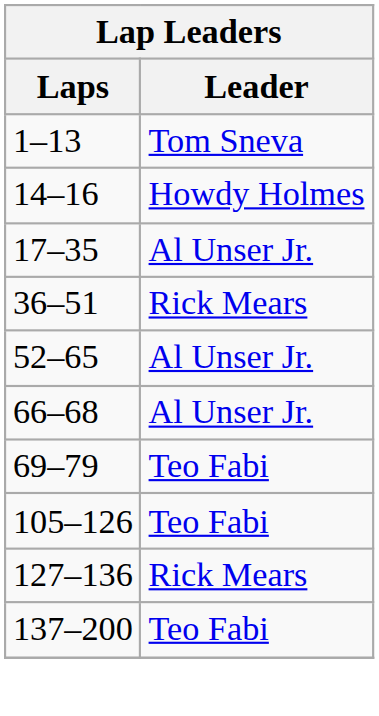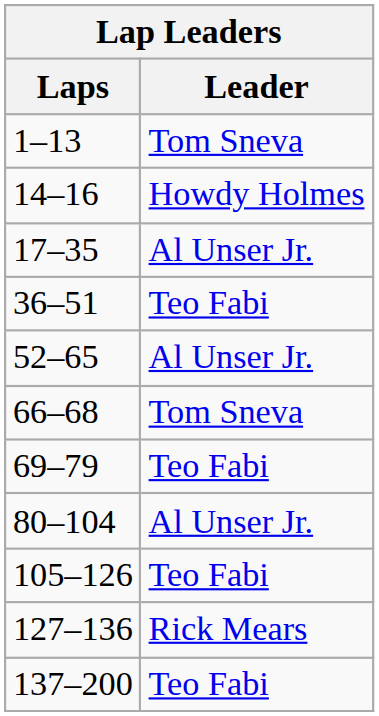 <table class="wikitable">
 <tr>
 <th colspan=2>Lap Leaders</th>
 </tr>
 <tr>
 <th>Laps</th>
 <th>Leader</th>
 </tr>
 <tr>
 <td>1–13</td>
 <td><a href='#'>Tom Sneva</a></td>
 </tr>
 <tr>
 <td>14–16</td>
 <td><a href='#'>Howdy Holmes</a></td>
 </tr>
 <tr>
 <td>17–35</td>
 <td><a href='#'>Al Unser Jr.</a></td>
 </tr>
 <tr>
 <td>36–51</td>
-<td><a href='#'>Rick Mears</a></td>
+<td><a href='#'>Teo Fabi</a></td>
 </tr>
 <tr>
 <td>52–65</td>
 <td><a href='#'>Al Unser Jr.</a></td>
 </tr>
 <tr>
 <td>66–68</td>
-<td><a href='#'>Al Unser Jr.</a></td>
+<td><a href='#'>Tom Sneva</a></td>
 </tr>
 <tr>
 <td>69–79</td>
 <td><a href='#'>Teo Fabi</a></td>
+</tr>
+<tr>
+<td>80–104</td>
+<td><a href='#'>Al Unser Jr.</a></td>
 </tr>
 <tr>
 <td>105–126</td>
 <td><a href='#'>Teo Fabi</a></td>
 </tr>
 <tr>
 <td>127–136</td>
 <td><a href='#'>Rick Mears</a></td>
 </tr>
 <tr>
 <td>137–200</td>
 <td><a href='#'>Teo Fabi</a></td>
 </tr>
 <tr>
 </tr>
 </table>
